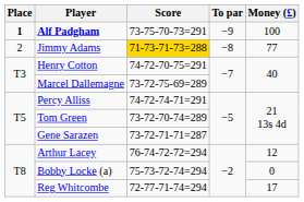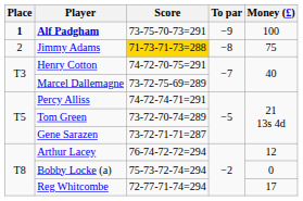 <table class=wikitable>
 <tr>
 <th>Place</th>
 <th>Player</th>
 <th>Score</th>
 <th>To par</th>
 <th>Money (<a href='#'>£</a>)</th>
 </tr>
 <tr>
 <td align=center><strong>1</strong></td>
 <td> <strong><a href='#'>Alf Padgham</a></strong></td>
 <td>73-75-70-73=291</td>
 <td align=center>−9</td>
 <td align=center>100</td>
 </tr>
 <tr>
 <td align=center>2</td>
 <td> <a href='#'>Jimmy Adams</a></td>
 <td style="background: gold;">71-73-71-73=288</td>
 <td align=center>−8</td>
-<td align=center>77</td>
+<td align=center>75</td>
 </tr>
 <tr>
 <td rowspan=2 align=center>T3</td>
 <td> <a href='#'>Henry Cotton</a></td>
 <td>74-72-70-75=291</td>
 <td rowspan=2 align=center>−7</td>
 <td rowspan=2 align=center>40</td>
 </tr>
 <tr>
 <td> <a href='#'>Marcel Dallemagne</a></td>
 <td>73-72-75-69=289</td>
 </tr>
 <tr>
 <td rowspan=3 align=center>T5</td>
 <td> <a href='#'>Percy Alliss</a></td>
 <td>74-72-74-71=291</td>
 <td rowspan=3 align=center>−5</td>
 <td rowspan=3 align=center>21<br>13s 4d</td>
 </tr>
 <tr>
 <td> <a href='#'>Tom Green</a></td>
 <td>73-72-70-74=289</td>
 </tr>
 <tr>
 <td> <a href='#'>Gene Sarazen</a></td>
 <td>73-72-71-71=287</td>
 </tr>
 <tr>
 <td rowspan=3 align=center>T8</td>
 <td> <a href='#'>Arthur Lacey</a></td>
 <td>76-74-72-72=294</td>
 <td rowspan=3 align=center>−2</td>
 <td align=center>12</td>
 </tr>
 <tr>
 <td> <a href='#'>Bobby Locke</a> (a)</td>
 <td>75-73-72-74=294</td>
 <td align=center>0</td>
 </tr>
 <tr>
 <td> <a href='#'>Reg Whitcombe</a></td>
 <td>72-77-71-74=294</td>
 <td align=center>17</td>
 </tr>
 </table>
